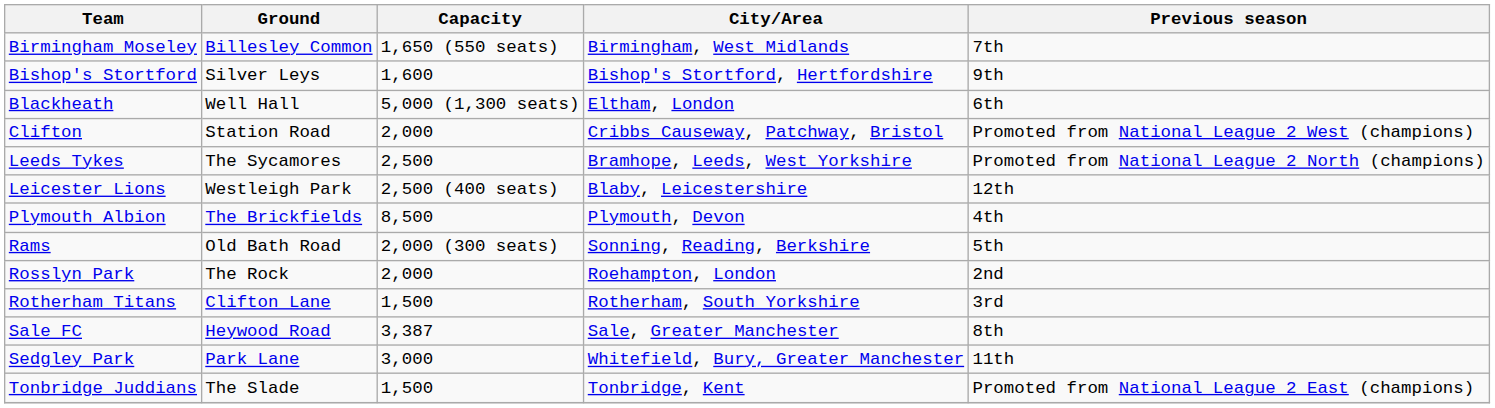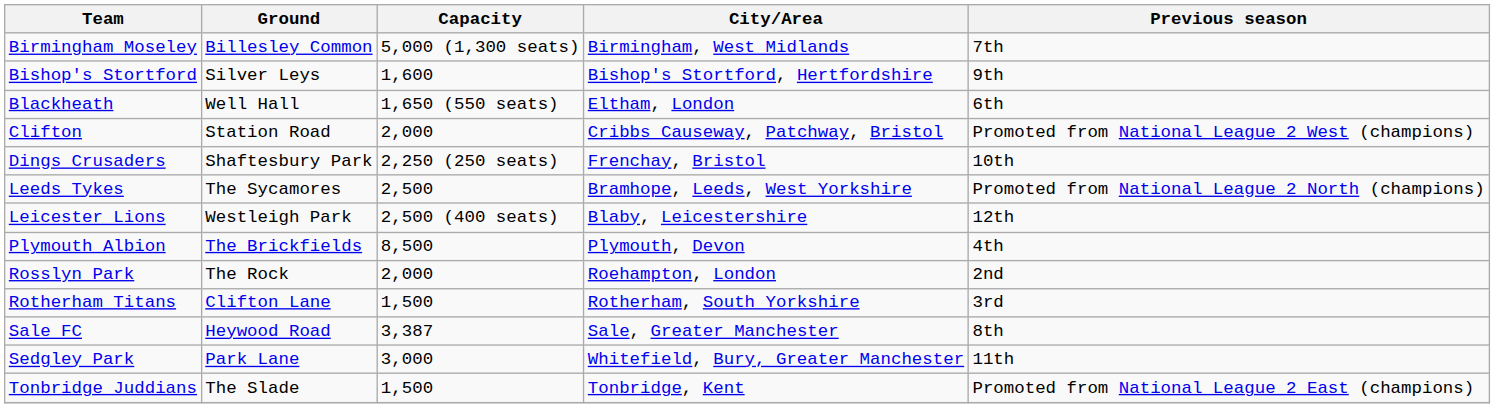 <table class="wikitable sortable">
 <tr>
 <th>Team</th>
 <th>Ground</th>
 <th>Capacity</th>
 <th>City/Area</th>
 <th>Previous season</th>
 </tr>
 <tr>
 <td><a href='#'>Birmingham Moseley</a></td>
 <td><a href='#'>Billesley Common</a></td>
-<td>1,650 (550 seats)</td>
+<td>5,000 (1,300 seats)</td>
 <td><a href='#'>Birmingham</a>, <a href='#'>West Midlands</a></td>
 <td>7th</td>
 </tr>
 <tr>
 <td><a href='#'>Bishop's Stortford</a></td>
 <td>Silver Leys</td>
 <td>1,600</td>
 <td><a href='#'>Bishop's Stortford</a>, <a href='#'>Hertfordshire</a></td>
 <td>9th</td>
 </tr>
 <tr>
 <td><a href='#'>Blackheath</a></td>
 <td>Well Hall</td>
-<td>5,000 (1,300 seats)</td>
+<td>1,650 (550 seats)</td>
 <td><a href='#'>Eltham</a>, <a href='#'>London</a></td>
 <td>6th</td>
 </tr>
 <tr>
 <td><a href='#'>Clifton</a></td>
 <td>Station Road </td>
 <td>2,000</td>
 <td><a href='#'>Cribbs Causeway</a>, <a href='#'>Patchway</a>, <a href='#'>Bristol</a></td>
 <td>Promoted from <a href='#'>National League 2 West</a> (champions)</td>
+</tr>
+<tr>
+<td><a href='#'>Dings Crusaders</a></td>
+<td>Shaftesbury Park </td>
+<td>2,250 (250 seats)</td>
+<td><a href='#'>Frenchay</a>, <a href='#'>Bristol</a></td>
+<td>10th</td>
 </tr>
 <tr>
 <td><a href='#'>Leeds Tykes</a></td>
 <td>The Sycamores</td>
 <td>2,500</td>
 <td><a href='#'>Bramhope</a>, <a href='#'>Leeds</a>, <a href='#'>West Yorkshire</a></td>
 <td>Promoted from <a href='#'>National League 2 North</a> (champions)</td>
 </tr>
 <tr>
 <td><a href='#'>Leicester Lions</a></td>
 <td>Westleigh Park</td>
 <td>2,500 (400 seats)</td>
 <td><a href='#'>Blaby</a>, <a href='#'>Leicestershire</a></td>
 <td>12th</td>
 </tr>
 <tr>
 <td><a href='#'>Plymouth Albion</a></td>
 <td><a href='#'>The Brickfields</a></td>
 <td>8,500</td>
 <td><a href='#'>Plymouth</a>, <a href='#'>Devon</a></td>
 <td>4th</td>
-</tr>
-<tr>
-<td><a href='#'>Rams</a></td>
-<td>Old Bath Road</td>
-<td>2,000 (300 seats)</td>
-<td><a href='#'>Sonning</a>, <a href='#'>Reading</a>, <a href='#'>Berkshire</a></td>
-<td>5th</td>
 </tr>
 <tr>
 <td><a href='#'>Rosslyn Park</a></td>
 <td>The Rock</td>
 <td>2,000</td>
 <td><a href='#'>Roehampton</a>, <a href='#'>London</a></td>
 <td>2nd</td>
 </tr>
 <tr>
 <td><a href='#'>Rotherham Titans</a></td>
 <td><a href='#'>Clifton Lane</a></td>
 <td>1,500</td>
 <td><a href='#'>Rotherham</a>, <a href='#'>South Yorkshire</a></td>
 <td>3rd</td>
 </tr>
 <tr>
 <td><a href='#'>Sale FC</a></td>
 <td><a href='#'>Heywood Road</a></td>
 <td>3,387</td>
 <td><a href='#'>Sale</a>, <a href='#'>Greater Manchester</a></td>
 <td>8th</td>
 </tr>
 <tr>
 <td><a href='#'>Sedgley Park</a></td>
 <td><a href='#'>Park Lane</a></td>
 <td>3,000</td>
 <td><a href='#'>Whitefield</a>, <a href='#'>Bury, Greater Manchester</a></td>
 <td>11th</td>
 </tr>
 <tr>
 <td><a href='#'>Tonbridge Juddians</a></td>
 <td>The Slade</td>
 <td>1,500</td>
 <td><a href='#'>Tonbridge</a>, <a href='#'>Kent</a></td>
 <td>Promoted from <a href='#'>National League 2 East</a> (champions)</td>
 </tr>
 <tr>
 </tr>
 </table>
